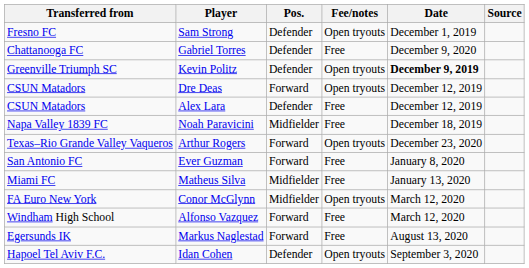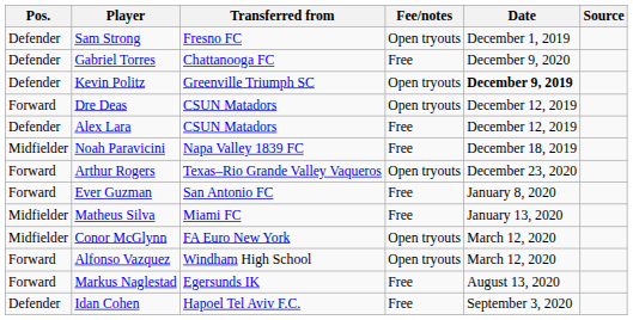 <table class="wikitable sortable" style="text-align: left">
 <tr>
+<th><strong>Pos.</strong></th>
+<th><strong>Player</strong></th>
 <th><strong>Transferred from</strong></th>
-<th><strong>Player</strong></th>
-<th><strong>Pos.</strong></th>
 <th><strong>Fee/notes</strong></th>
 <th><strong>Date</strong></th>
 <th><strong>Source</strong></th>
 </tr>
 <tr>
+<td>Defender</td>
+<td><a href='#'>Sam Strong</a></td>
 <td><a href='#'>Fresno FC</a></td>
-<td><a href='#'>Sam Strong</a></td>
-<td>Defender</td>
 <td>Open tryouts</td>
 <td>December 1, 2019</td>
 <td></td>
 </tr>
 <tr>
+<td>Defender</td>
+<td><a href='#'>Gabriel Torres</a></td>
 <td><a href='#'>Chattanooga FC</a></td>
-<td><a href='#'>Gabriel Torres</a></td>
-<td>Defender</td>
 <td>Free</td>
 <td>December 9, 2020</td>
 <td></td>
 </tr>
 <tr>
+<td>Defender</td>
+<td><a href='#'>Kevin Politz</a></td>
 <td><a href='#'>Greenville Triumph SC</a></td>
-<td><a href='#'>Kevin Politz</a></td>
-<td>Defender</td>
 <td>Open tryouts</td>
 <td><strong>December 9, 2019</strong></td>
 <td></td>
 </tr>
 <tr>
+<td>Forward</td>
+<td><a href='#'>Dre Deas</a></td>
 <td><a href='#'>CSUN Matadors</a></td>
-<td><a href='#'>Dre Deas</a></td>
-<td>Forward</td>
 <td>Open tryouts</td>
 <td>December 12, 2019</td>
 <td></td>
 </tr>
 <tr>
+<td>Defender</td>
+<td><a href='#'>Alex Lara</a></td>
 <td><a href='#'>CSUN Matadors</a></td>
-<td><a href='#'>Alex Lara</a></td>
-<td>Defender</td>
 <td>Free</td>
 <td>December 12, 2019</td>
 <td></td>
 </tr>
 <tr>
+<td>Midfielder</td>
+<td><a href='#'>Noah Paravicini</a></td>
 <td><a href='#'>Napa Valley 1839 FC</a></td>
-<td><a href='#'>Noah Paravicini</a></td>
-<td>Midfielder</td>
 <td>Free</td>
 <td>December 18, 2019</td>
 <td></td>
 </tr>
 <tr>
+<td>Forward</td>
+<td><a href='#'>Arthur Rogers</a></td>
 <td><a href='#'>Texas–Rio Grande Valley Vaqueros</a></td>
-<td><a href='#'>Arthur Rogers</a></td>
-<td>Forward</td>
 <td>Open tryouts</td>
 <td>December 23, 2020</td>
 <td></td>
 </tr>
 <tr>
+<td>Forward</td>
+<td><a href='#'>Ever Guzman</a></td>
 <td><a href='#'>San Antonio FC</a></td>
-<td><a href='#'>Ever Guzman</a></td>
-<td>Forward</td>
 <td>Free</td>
 <td>January 8, 2020</td>
 <td></td>
 </tr>
 <tr>
+<td>Midfielder</td>
+<td><a href='#'>Matheus Silva</a></td>
 <td><a href='#'>Miami FC</a></td>
-<td><a href='#'>Matheus Silva</a></td>
-<td>Midfielder</td>
 <td>Free</td>
 <td>January 13, 2020</td>
 <td></td>
 </tr>
 <tr>
+<td>Midfielder</td>
+<td><a href='#'>Conor McGlynn</a></td>
 <td><a href='#'>FA Euro New York</a></td>
-<td><a href='#'>Conor McGlynn</a></td>
-<td>Midfielder</td>
 <td>Open tryouts</td>
 <td>March 12, 2020</td>
 <td></td>
 </tr>
 <tr>
+<td>Forward</td>
+<td><a href='#'>Alfonso Vazquez</a></td>
 <td><a href='#'>Windham</a> High School</td>
-<td><a href='#'>Alfonso Vazquez</a></td>
-<td>Forward</td>
-<td>Free</td>
+<td>Open tryouts</td>
 <td>March 12, 2020</td>
 <td></td>
 </tr>
 <tr>
+<td>Forward</td>
+<td><a href='#'>Markus Naglestad</a></td>
 <td><a href='#'>Egersunds IK</a></td>
-<td><a href='#'>Markus Naglestad</a></td>
-<td>Forward</td>
 <td>Free</td>
 <td>August 13, 2020</td>
 <td></td>
 </tr>
 <tr>
+<td>Defender</td>
+<td><a href='#'>Idan Cohen</a></td>
 <td><a href='#'>Hapoel Tel Aviv F.C.</a></td>
-<td><a href='#'>Idan Cohen</a></td>
-<td>Defender</td>
-<td>Open tryouts</td>
+<td>Free</td>
 <td>September 3, 2020</td>
 <td></td>
 </tr>
 </table>
